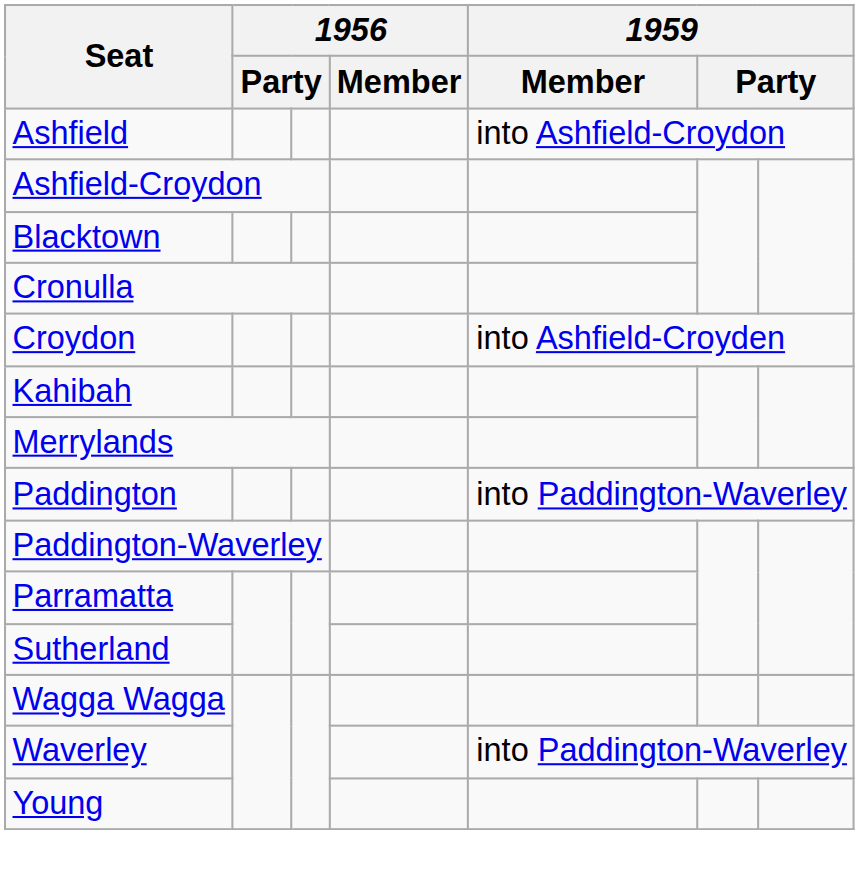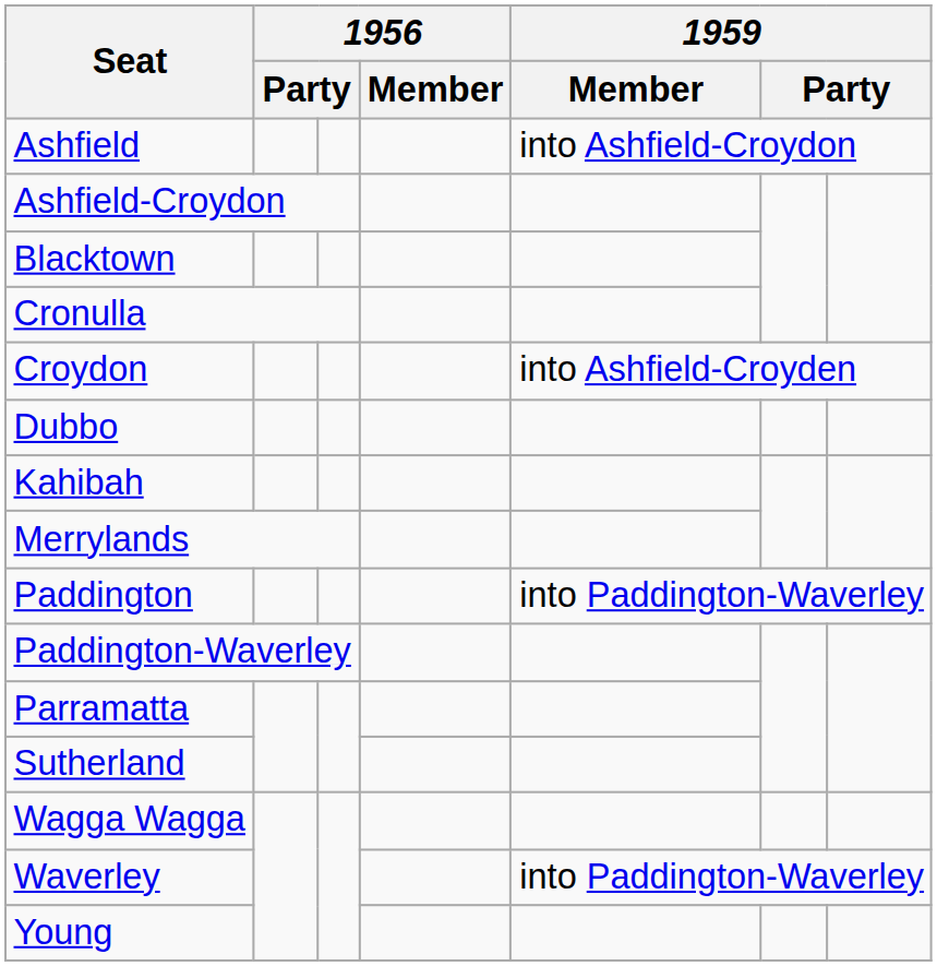 <table class="wikitable sortable">
 <tr>
 <th rowspan="2">Seat</th>
 <th colspan="3"><em>1956</em></th>
 <th colspan="3"><em>1959</em></th>
 </tr>
 <tr>
 <th colspan="2">Party</th>
 <th>Member</th>
 <th>Member</th>
 <th colspan="2">Party</th>
 </tr>
 <tr>
 <td><a href='#'>Ashfield</a></td>
 <td> </td>
 <td></td>
 <td></td>
 <td colspan=3> into <a href='#'>Ashfield-Croydon</a></td>
 </tr>
 <tr>
 <td colspan=3><a href='#'>Ashfield-Croydon</a></td>
 <td></td>
 <td></td>
 <td rowspan=3></td>
 <td rowspan=3 > </td>
 </tr>
 <tr>
 <td><a href='#'>Blacktown</a></td>
 <td> </td>
 <td></td>
 <td></td>
 <td></td>
 </tr>
 <tr>
 <td colspan=3><a href='#'>Cronulla</a></td>
 <td></td>
 <td></td>
 </tr>
 <tr>
 <td><a href='#'>Croydon</a></td>
 <td> </td>
 <td></td>
 <td></td>
 <td colspan=3> into <a href='#'>Ashfield-Croyden</a></td>
+</tr>
+<tr>
+<td><a href='#'>Dubbo</a></td>
+<td> </td>
+<td></td>
+<td></td>
+<td></td>
+<td></td>
+<td> </td>
 </tr>
 <tr>
 <td><a href='#'>Kahibah</a></td>
 <td> </td>
 <td></td>
 <td></td>
 <td></td>
 <td rowspan=2></td>
 <td rowspan=2 > </td>
 </tr>
 <tr>
 <td colspan=3><a href='#'>Merrylands</a></td>
 <td></td>
 <td></td>
 </tr>
 <tr>
 <td><a href='#'>Paddington</a></td>
 <td> </td>
 <td></td>
 <td></td>
 <td colspan=3> into <a href='#'>Paddington-Waverley</a></td>
 </tr>
 <tr>
 <td colspan=3><a href='#'>Paddington-Waverley</a></td>
 <td></td>
 <td></td>
 <td rowspan="3"></td>
 <td rowspan="3" > </td>
 </tr>
 <tr>
 <td><a href='#'>Parramatta</a></td>
 <td rowspan="2" > </td>
 <td rowspan="2"></td>
 <td></td>
 <td></td>
 </tr>
 <tr>
 <td><a href='#'>Sutherland</a></td>
 <td></td>
 <td></td>
 </tr>
 <tr>
 <td><a href='#'>Wagga Wagga</a></td>
 <td rowspan=3 > </td>
 <td rowspan=3></td>
 <td></td>
 <td></td>
 <td></td>
 <td> </td>
 </tr>
 <tr>
 <td><a href='#'>Waverley</a></td>
 <td></td>
 <td colspan=3> into <a href='#'>Paddington-Waverley</a></td>
 </tr>
 <tr>
 <td><a href='#'>Young</a></td>
 <td></td>
 <td></td>
 <td></td>
 <td> </td>
 </tr>
 </table>
